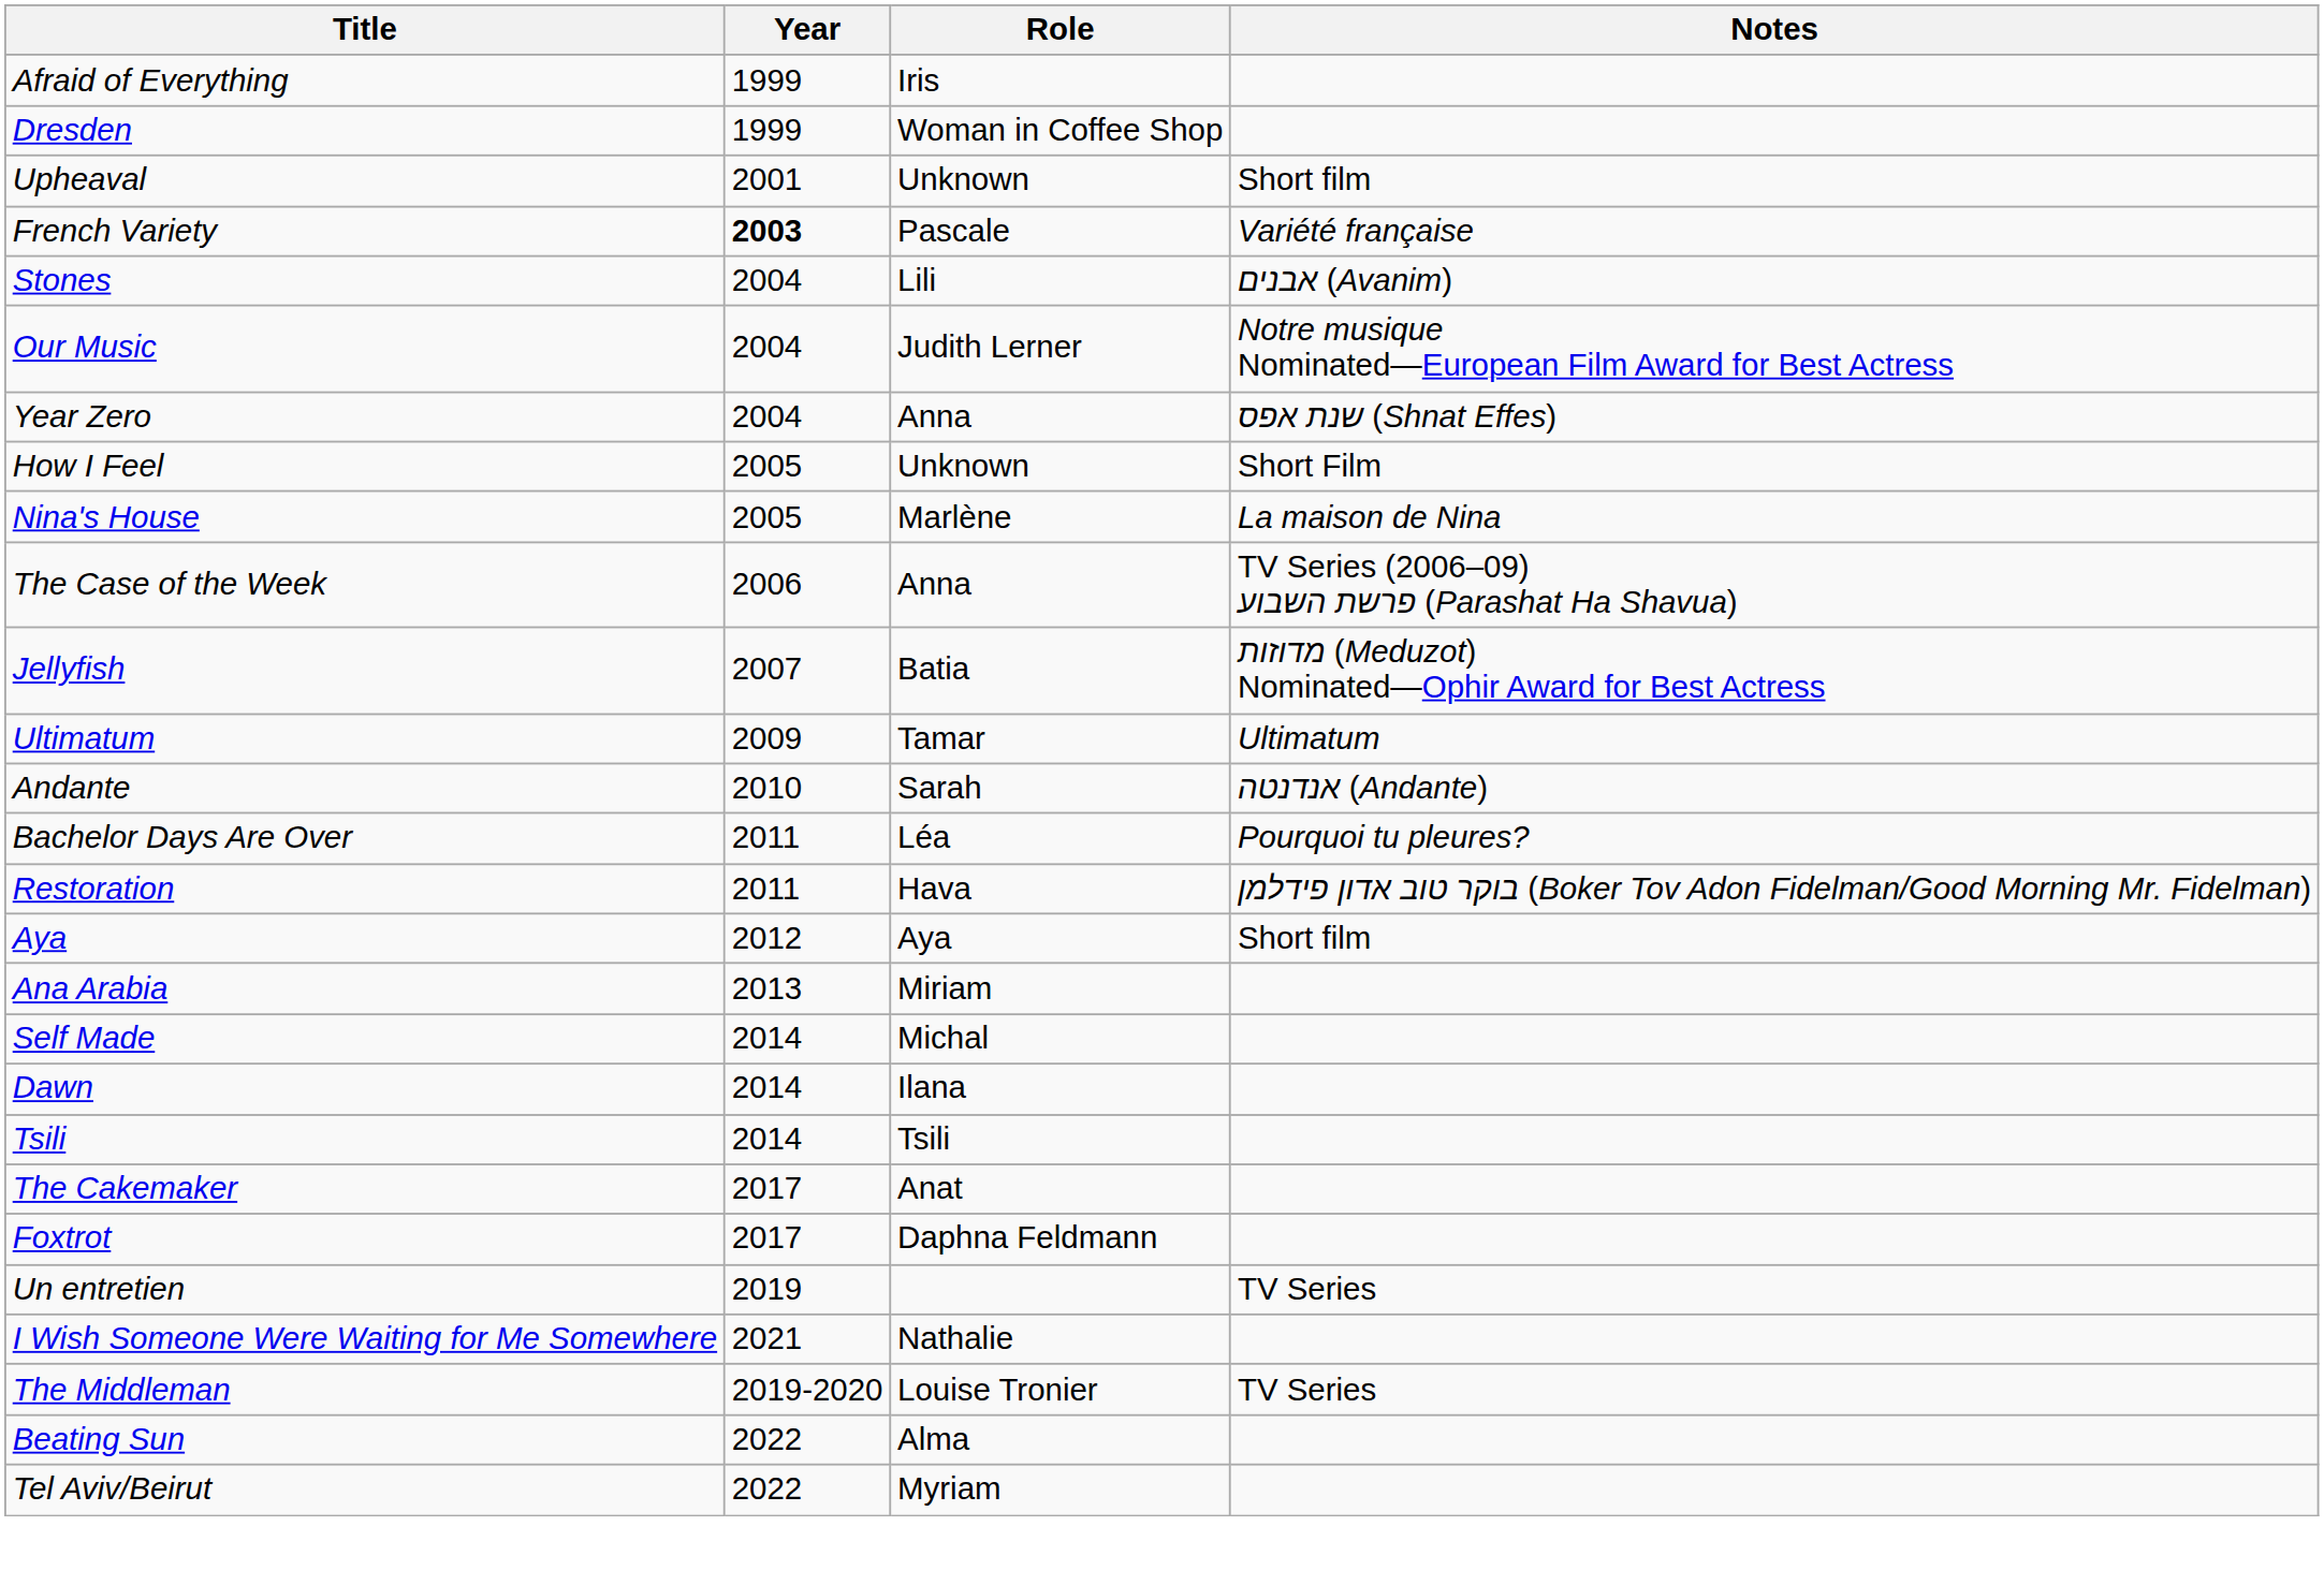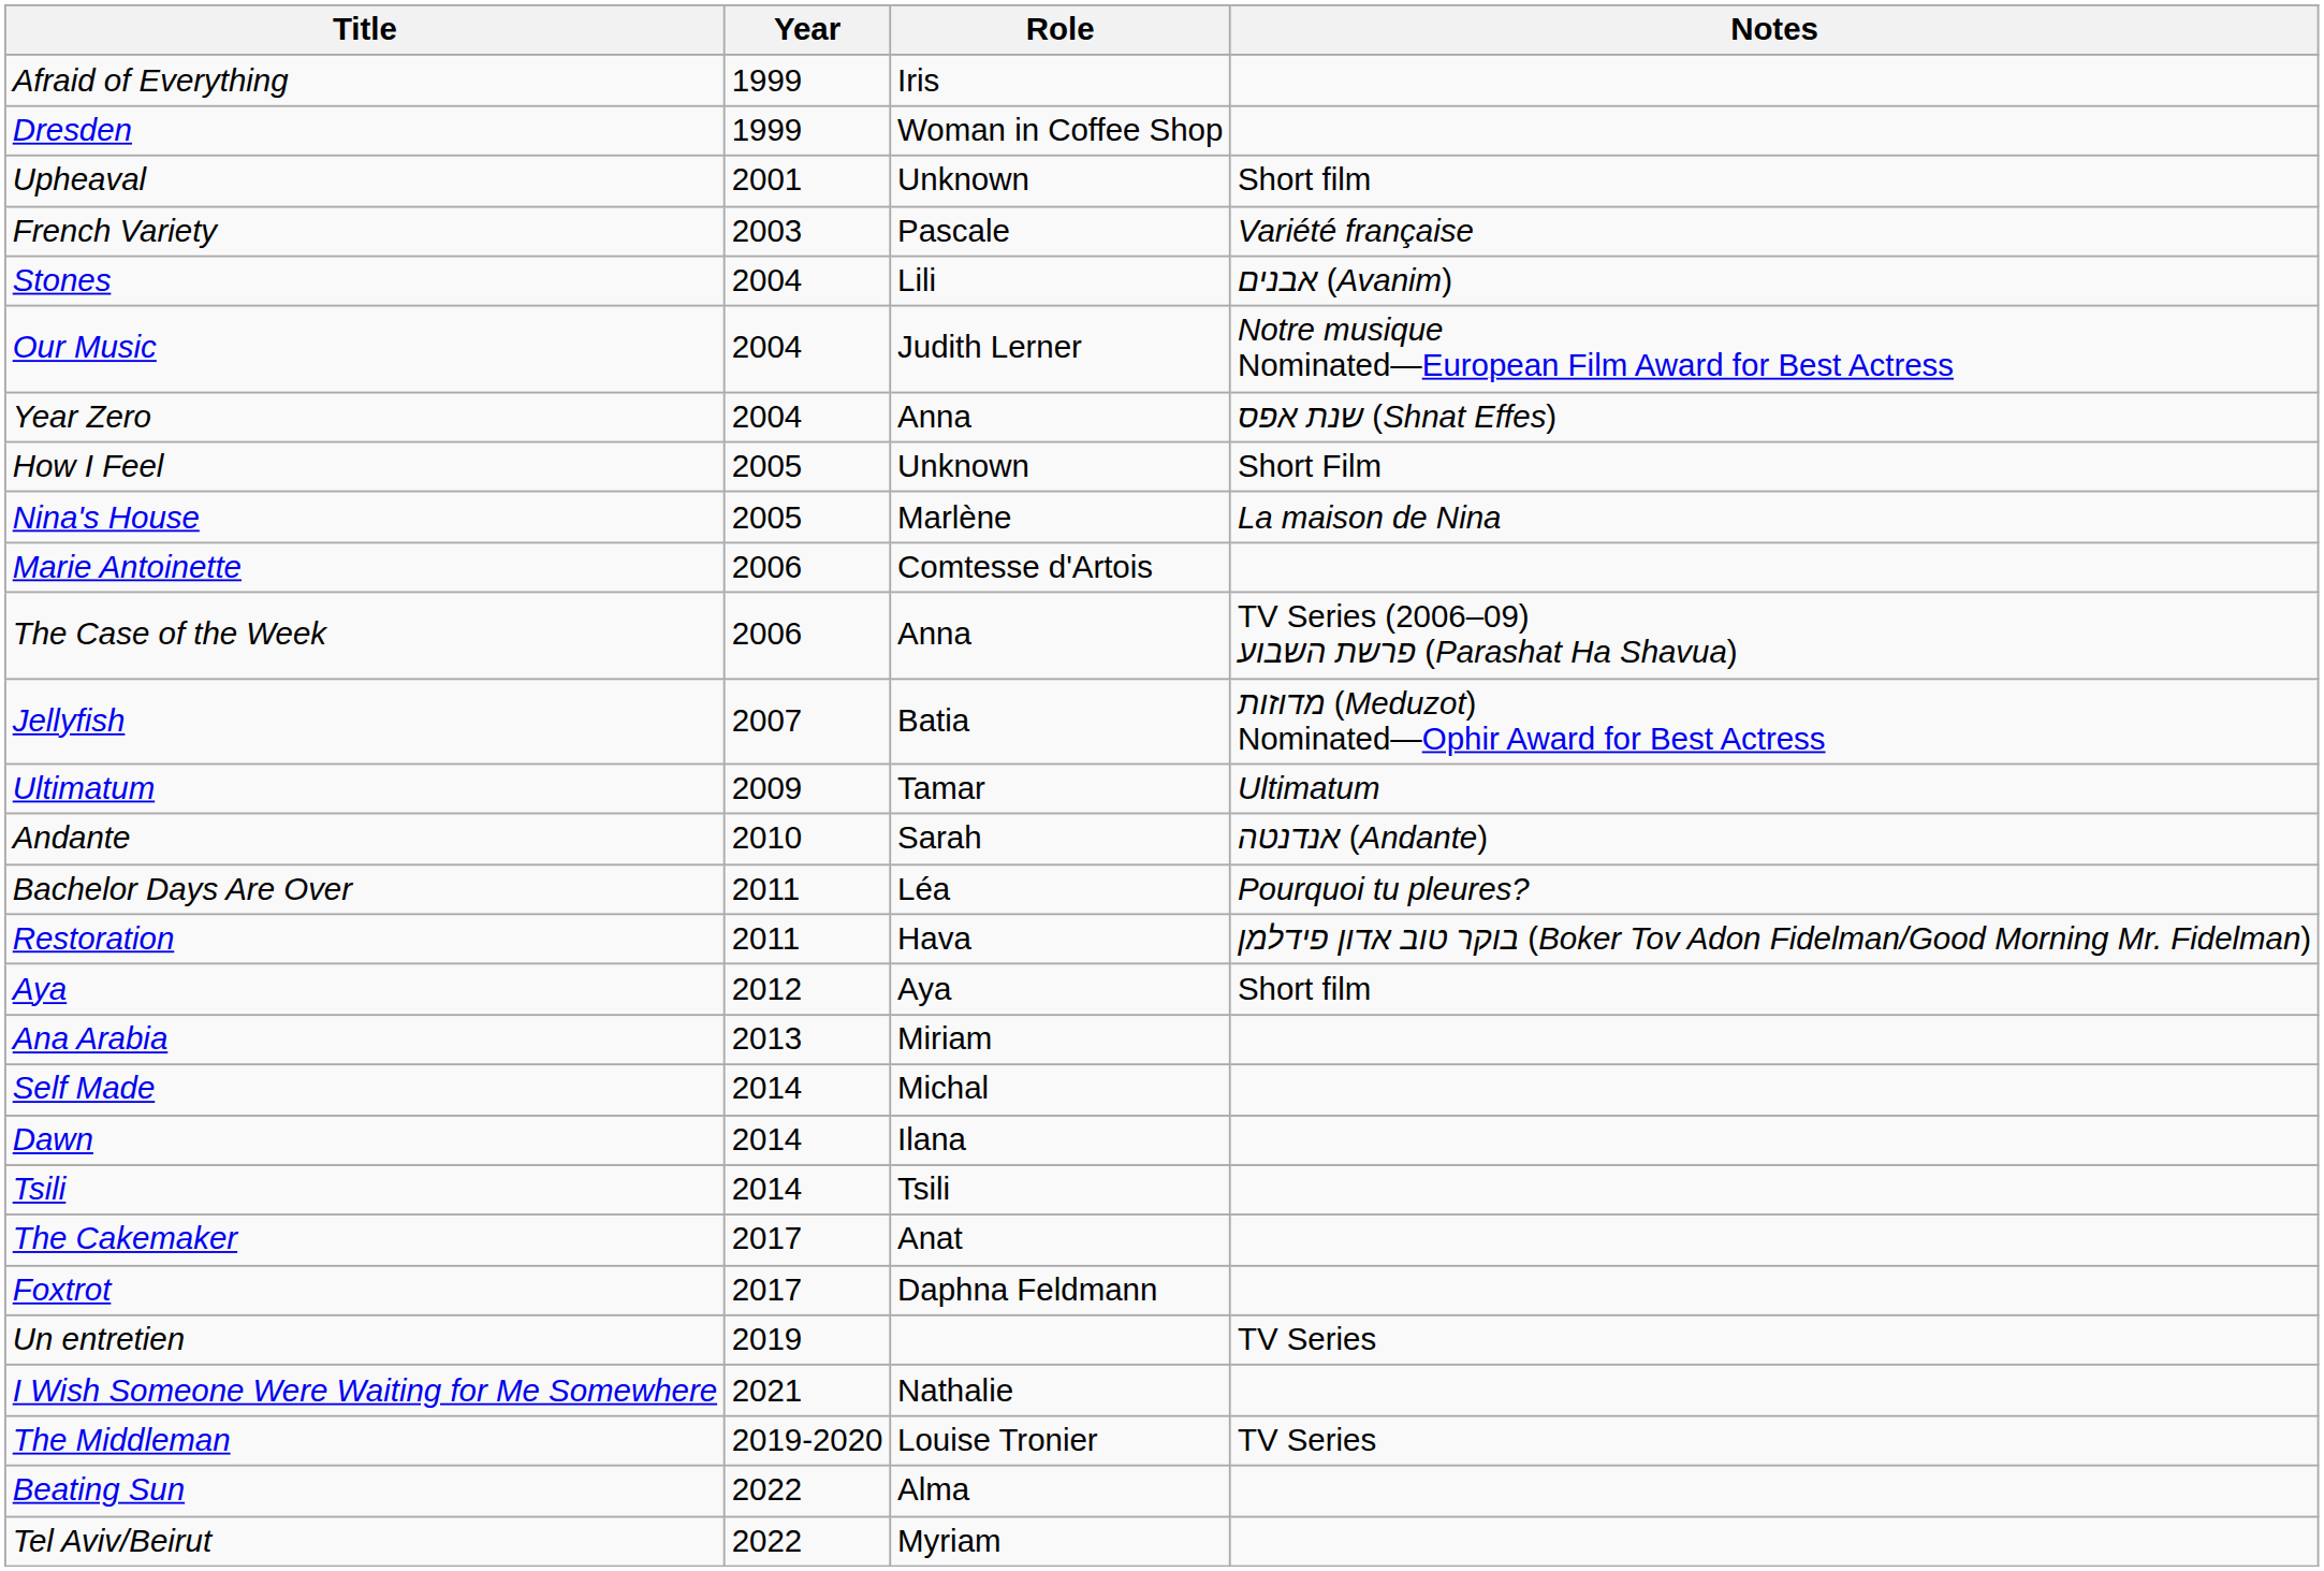 <table class="wikitable sortable">
 <tr>
 <th>Title</th>
 <th>Year</th>
 <th>Role</th>
 <th class="unsortable">Notes</th>
 </tr>
 <tr>
 <td><em>Afraid of Everything</em></td>
 <td>1999</td>
 <td>Iris</td>
 <td></td>
 </tr>
 <tr>
 <td><em><a href='#'>Dresden</a></em></td>
 <td>1999</td>
 <td>Woman in Coffee Shop</td>
 <td></td>
 </tr>
 <tr>
 <td><em>Upheaval</em></td>
 <td>2001</td>
 <td>Unknown</td>
 <td>Short film</td>
 </tr>
 <tr>
 <td><em>French Variety</em></td>
-<td><strong>2003</strong></td>
+<td>2003</td>
 <td>Pascale</td>
 <td><em>Variété française</em></td>
 </tr>
 <tr>
 <td><em><a href='#'>Stones</a></em></td>
 <td>2004</td>
 <td>Lili</td>
 <td><em>אבנים</em> (<em>Avanim</em>)</td>
 </tr>
 <tr>
 <td><em><a href='#'>Our Music</a></em></td>
 <td>2004</td>
 <td>Judith Lerner</td>
 <td><em>Notre musique</em> <br> Nominated—<a href='#'>European Film Award for Best Actress</a></td>
 </tr>
 <tr>
 <td><em>Year Zero</em></td>
 <td>2004</td>
 <td>Anna</td>
 <td><em>שנת אפס</em> (<em>Shnat Effes</em>)</td>
 </tr>
 <tr>
 <td><em>How I Feel</em></td>
 <td>2005</td>
 <td>Unknown</td>
 <td>Short Film</td>
 </tr>
 <tr>
 <td><em><a href='#'>Nina's House</a></em></td>
 <td>2005</td>
 <td>Marlène</td>
 <td><em>La maison de Nina</em></td>
+</tr>
+<tr>
+<td><em><a href='#'>Marie Antoinette</a></em></td>
+<td>2006</td>
+<td>Comtesse d'Artois</td>
+<td></td>
 </tr>
 <tr>
 <td><em>The Case of the Week</em></td>
 <td>2006</td>
 <td>Anna</td>
 <td>TV Series (2006–09) <br> <em>פרשת השבוע</em> (<em>Parashat Ha Shavua</em>)</td>
 </tr>
 <tr>
 <td><em><a href='#'>Jellyfish</a></em></td>
 <td>2007</td>
 <td>Batia</td>
 <td><em>מדוזות</em> (<em>Meduzot</em>) <br> Nominated—<a href='#'>Ophir Award for Best Actress</a></td>
 </tr>
 <tr>
 <td><em><a href='#'>Ultimatum</a></em></td>
 <td>2009</td>
 <td>Tamar</td>
 <td><em>Ultimatum</em></td>
 </tr>
 <tr>
 <td><em>Andante</em></td>
 <td>2010</td>
 <td>Sarah</td>
 <td><em>אנדנטה</em> (<em>Andante</em>)</td>
 </tr>
 <tr>
 <td><em>Bachelor Days Are Over</em></td>
 <td>2011</td>
 <td>Léa</td>
 <td><em>Pourquoi tu pleures?</em></td>
 </tr>
 <tr>
 <td><em><a href='#'>Restoration</a></em></td>
 <td>2011</td>
 <td>Hava</td>
 <td><em>בוקר טוב אדון פידלמן</em> (<em>Boker Tov Adon Fidelman/Good Morning Mr. Fidelman</em>)</td>
 </tr>
 <tr>
 <td><em><a href='#'>Aya</a></em></td>
 <td>2012</td>
 <td>Aya</td>
 <td>Short film</td>
 </tr>
 <tr>
 <td><em><a href='#'>Ana Arabia</a></em></td>
 <td>2013</td>
 <td>Miriam</td>
 <td></td>
 </tr>
 <tr>
 <td><em><a href='#'>Self Made</a></em></td>
 <td>2014</td>
 <td>Michal</td>
 <td></td>
 </tr>
 <tr>
 <td><em><a href='#'>Dawn</a></em></td>
 <td>2014</td>
 <td>Ilana</td>
 </tr>
 <tr>
 <td><em><a href='#'>Tsili</a></em></td>
 <td>2014</td>
 <td>Tsili</td>
 <td></td>
 </tr>
 <tr>
 <td><em><a href='#'>The Cakemaker</a></em></td>
 <td>2017</td>
 <td>Anat</td>
 <td></td>
 </tr>
 <tr>
 <td><em><a href='#'>Foxtrot</a></em></td>
 <td>2017</td>
 <td>Daphna Feldmann</td>
 <td></td>
 </tr>
 <tr>
 <td><em>Un entretien</em></td>
 <td>2019</td>
 <td></td>
 <td>TV Series</td>
 </tr>
 <tr>
 <td><em><a href='#'>I Wish Someone Were Waiting for Me Somewhere</a></em></td>
 <td>2021</td>
 <td>Nathalie</td>
 <td></td>
 </tr>
 <tr>
 <td><em><a href='#'>The Middleman</a></em></td>
 <td>2019-2020</td>
 <td>Louise Tronier</td>
 <td>TV Series</td>
 </tr>
 <tr>
 <td><em><a href='#'>Beating Sun</a></em></td>
 <td>2022</td>
 <td>Alma</td>
 <td></td>
 </tr>
 <tr>
 <td><em>Tel Aviv/Beirut</em></td>
 <td>2022</td>
 <td>Myriam</td>
 <td></td>
 </tr>
 </table>
